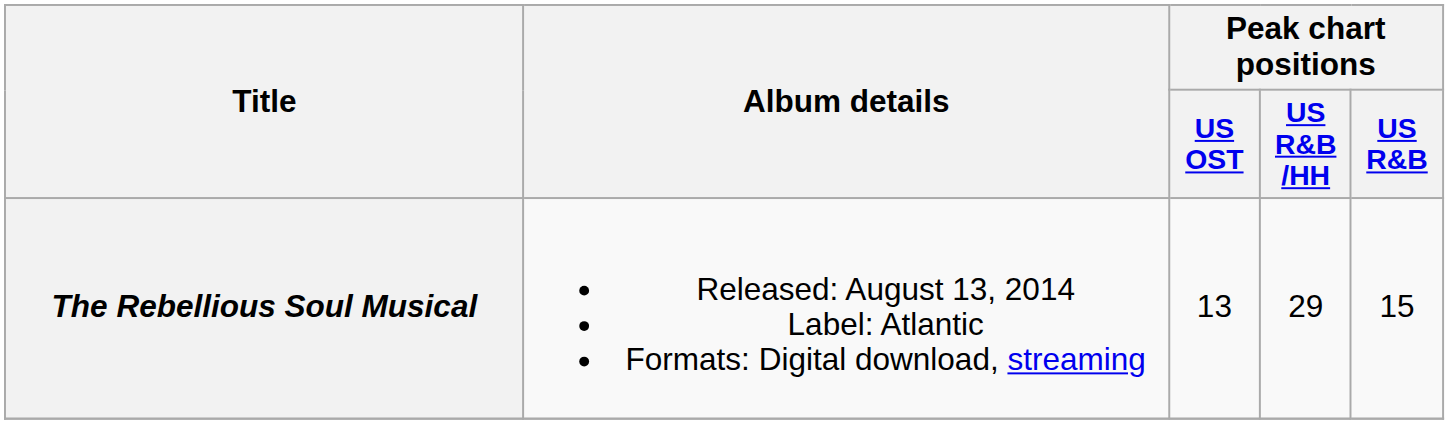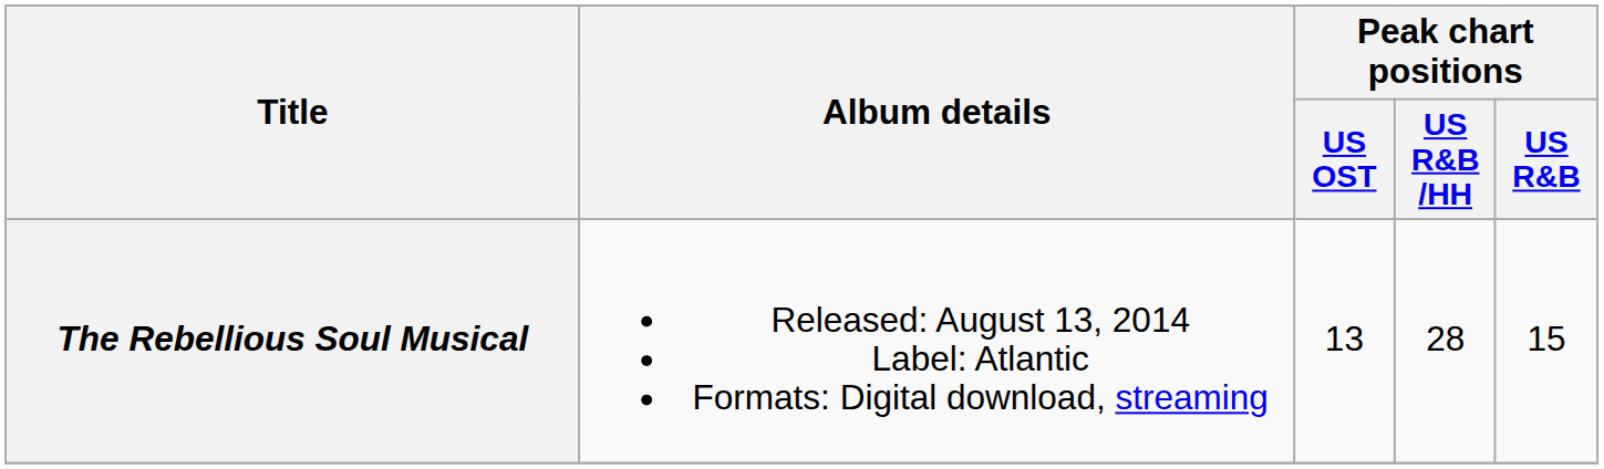 <table class="wikitable plainrowheaders" style="text-align:center;">
 <tr>
 <th scope="col" rowspan="2" style="width:16em;">Title</th>
 <th scope="col" rowspan="2" style="width:20em;">Album details</th>
 <th scope="col" colspan="3">Peak chart positions</th>
 </tr>
 <tr>
 <th scope="col" style="width:2.75em;font-size:90%;"><a href='#'>US<br>OST</a><br></th>
 <th scope="col" style="width:2.75em;font-size:90%;"><a href='#'>US<br>R&B<br>/HH</a><br></th>
 <th scope="col" style="width:2.75em;font-size:90%;"><a href='#'>US<br>R&B</a><br></th>
 </tr>
 <tr>
 <th scope="row"><em>The Rebellious Soul Musical</em></th>
 <td><br><ul><li>Released: August 13, 2014</li><li>Label: Atlantic</li><li>Formats: Digital download, <a href='#'>streaming</a></li></ul></td>
 <td>13</td>
-<td>29</td>
+<td>28</td>
 <td>15</td>
 </tr>
 <tr>
 </tr>
 </table>
